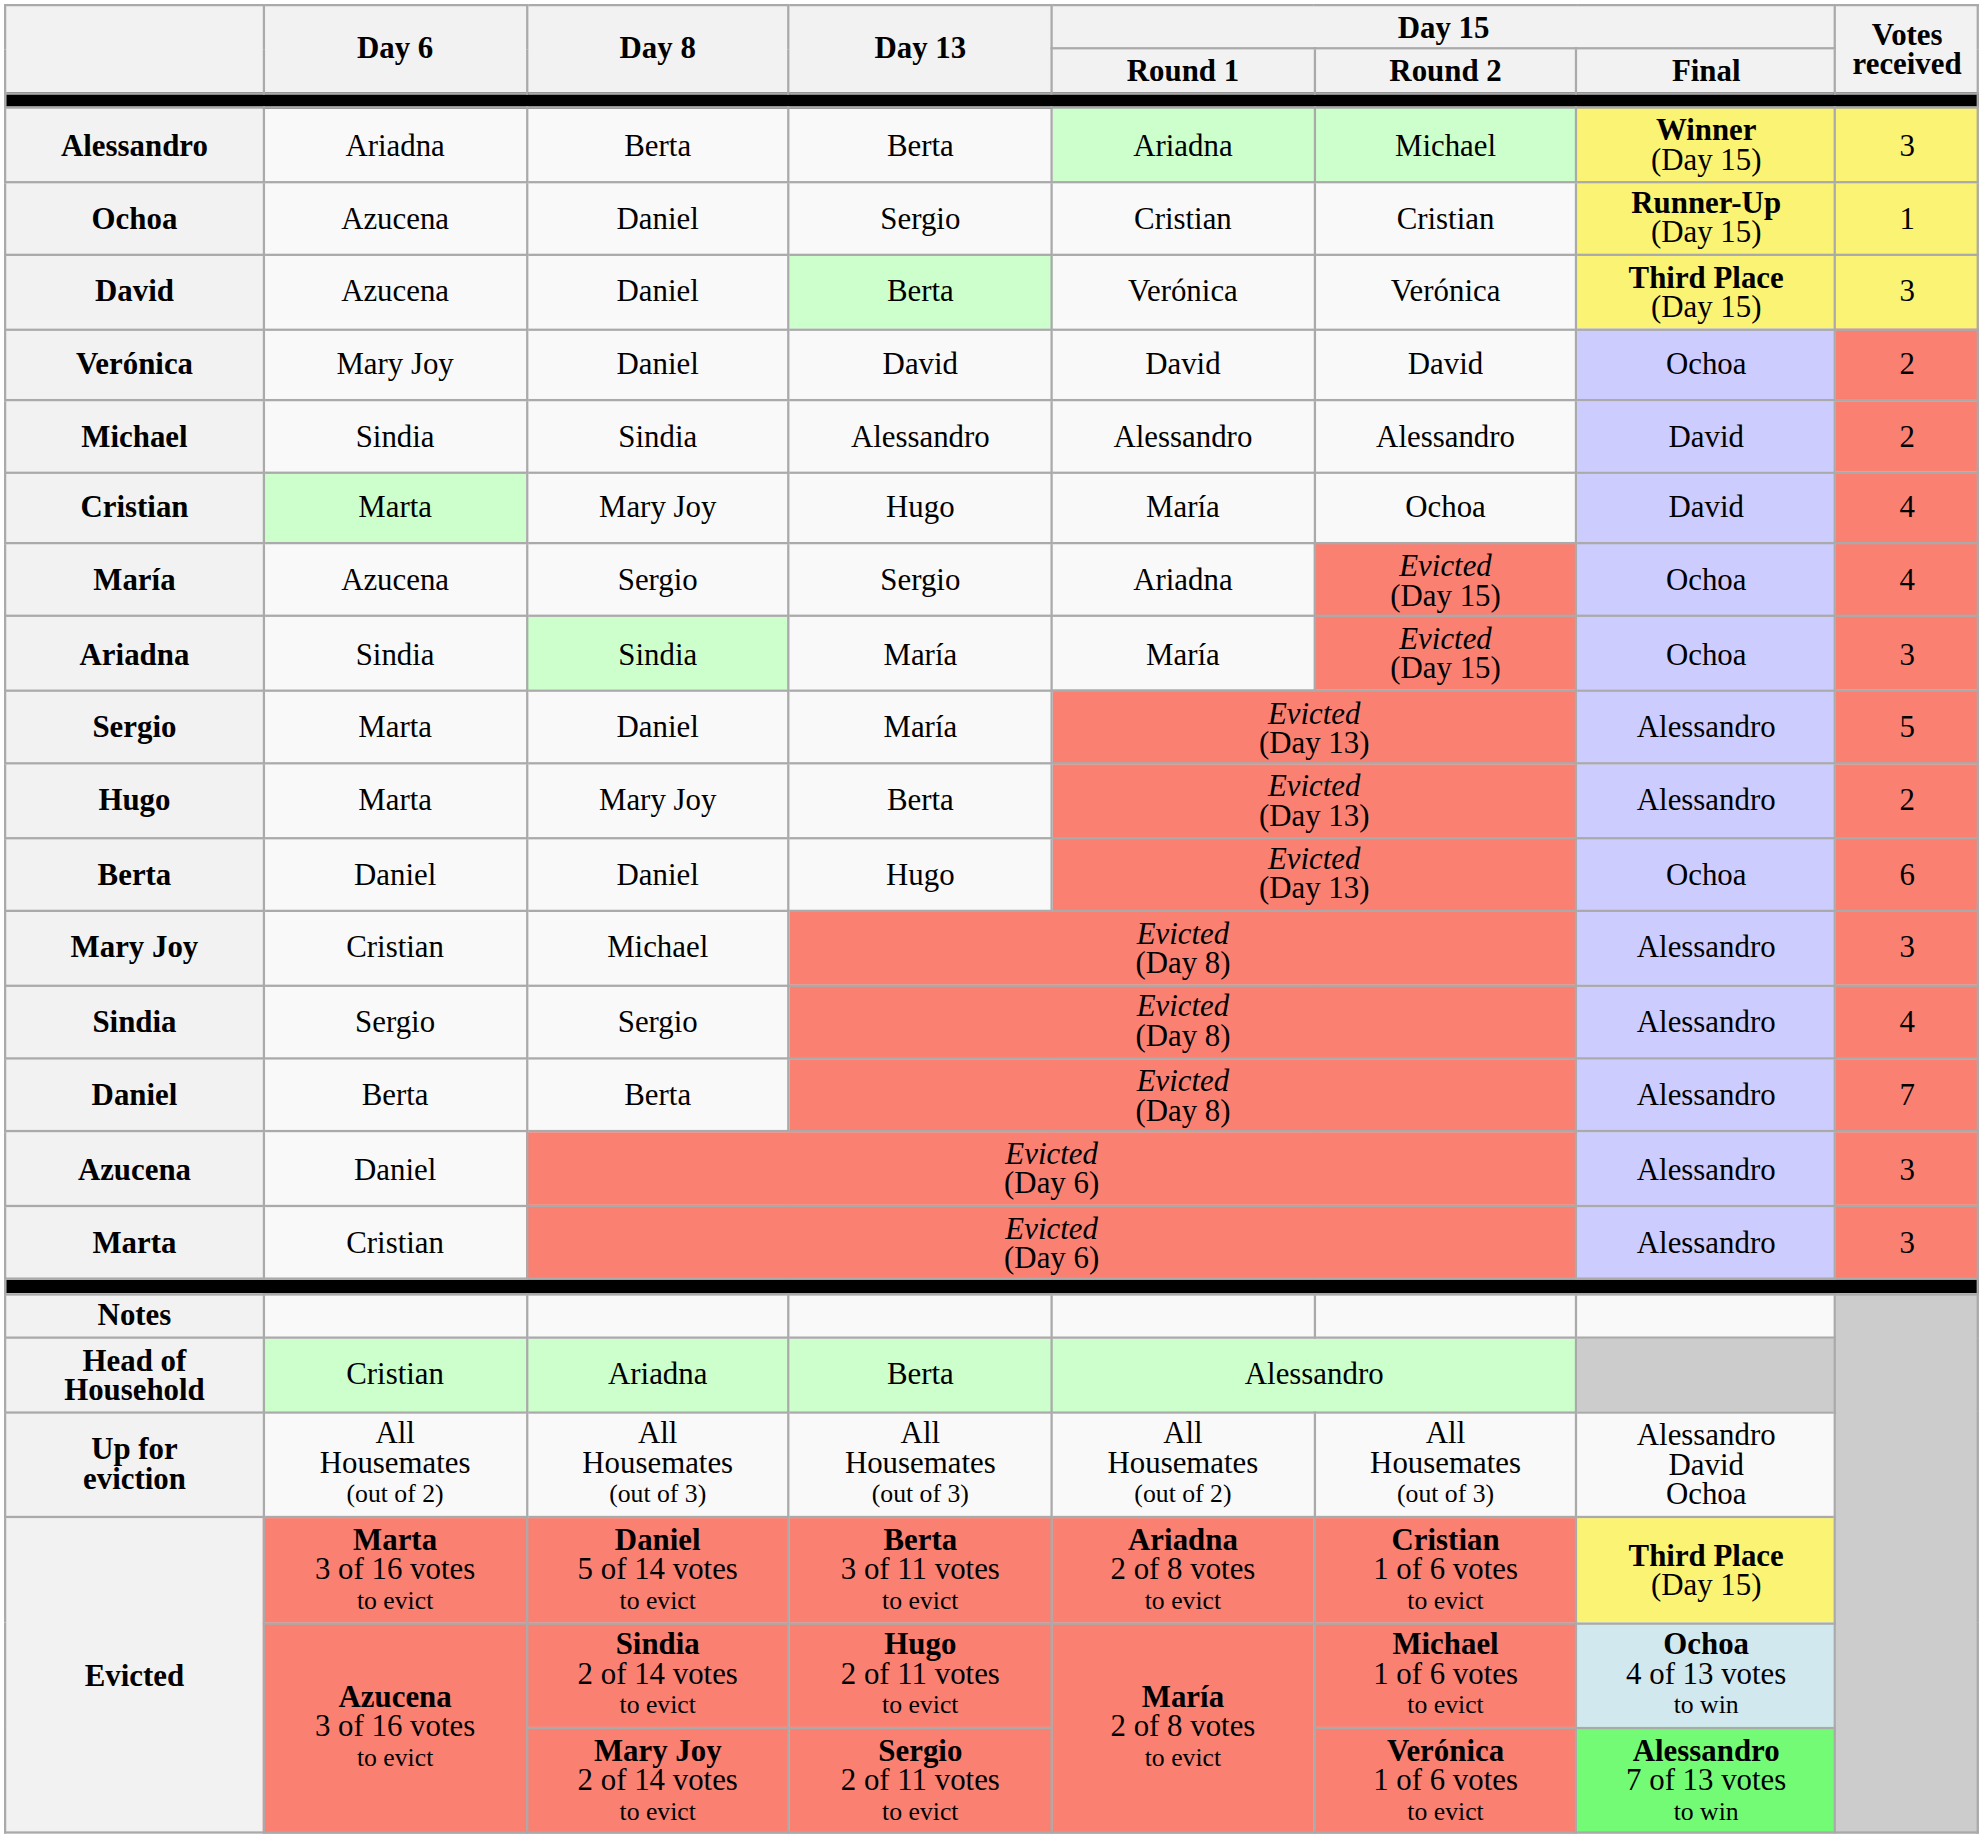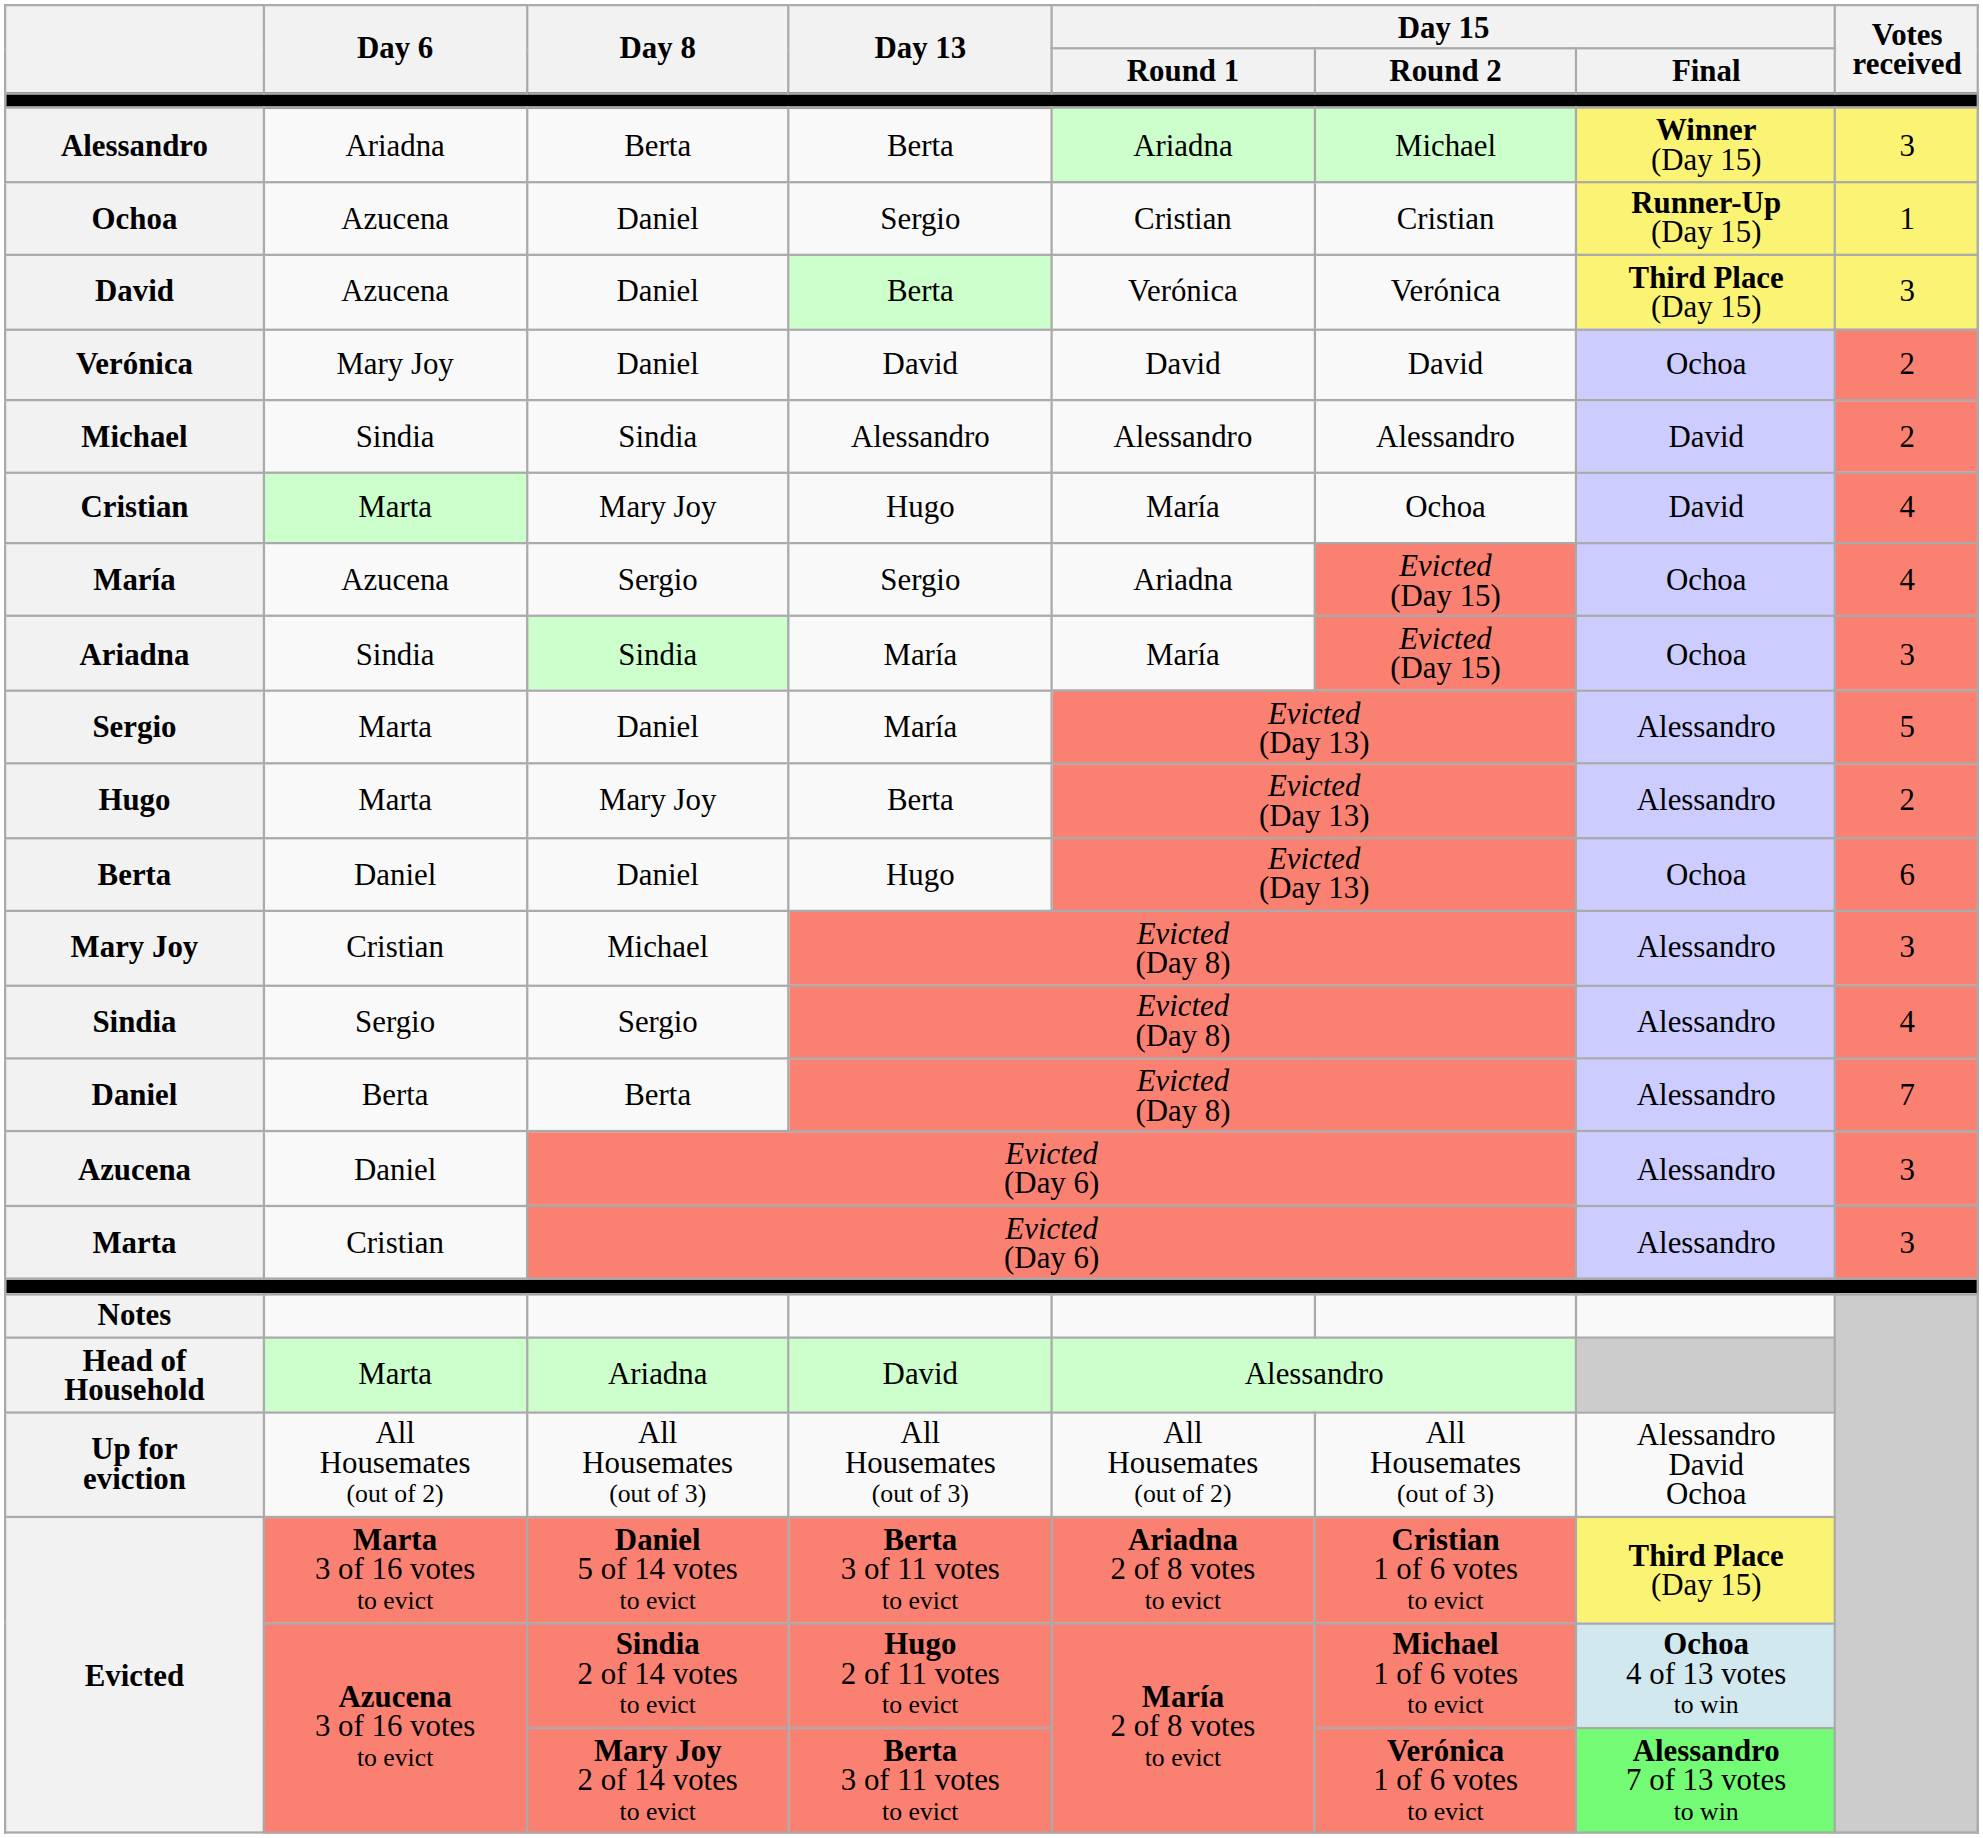 <table class="wikitable" style="text-align:center; font-size:85%; line-height:13px;">
 <tr>
 <th rowspan="2" style="width: 5%;"></th>
 <th rowspan="2" style="width: 5%;">Day 6</th>
 <th rowspan="2" style="width: 5%;">Day 8</th>
 <th rowspan="2" style="width: 5%;">Day 13</th>
 <th colspan="3" style="width: 15%;">Day 15</th>
 <th rowspan="2" style="width: 1%;">Votes<br>received</th>
 </tr>
 <tr>
 <th style="width: 5%;">Round 1</th>
 <th style="width: 5%;">Round 2</th>
 <th style="width: 5%;">Final</th>
 </tr>
 <tr>
 <th colspan="8" style="background:#000000;"></th>
 </tr>
 <tr>
 <th>Alessandro</th>
 <td>Ariadna</td>
 <td>Berta</td>
 <td>Berta</td>
 <td bgcolor="#CCFFCC">Ariadna</td>
 <td bgcolor="#CCFFCC">Michael</td>
 <td style="background:#FBF373;"><strong>Winner</strong><br>(Day 15)</td>
 <td style="background:#FBF373;">3</td>
 </tr>
 <tr>
 <th>Ochoa</th>
 <td>Azucena</td>
 <td>Daniel</td>
 <td>Sergio</td>
 <td>Cristian</td>
 <td>Cristian</td>
 <td style="background:#FBF373;"><strong>Runner-Up</strong><br>(Day 15)</td>
 <td style="background:#FBF373;">1</td>
 </tr>
 <tr>
 <th>David</th>
 <td>Azucena</td>
 <td>Daniel</td>
 <td bgcolor="#CCFFCC">Berta</td>
 <td>Verónica</td>
 <td>Verónica</td>
 <td style="background:#FBF373;"><strong>Third Place</strong><br>(Day 15)</td>
 <td style="background:#FBF373;">3</td>
 </tr>
 <tr style="line-height:25px;"|>
 <th>Verónica</th>
 <td>Mary Joy</td>
 <td>Daniel</td>
 <td>David</td>
 <td>David</td>
 <td>David</td>
 <td bgcolor="#CCF">Ochoa</td>
 <td bgcolor="FA8072">2</td>
 </tr>
 <tr style="line-height:25px;"|>
 <th>Michael</th>
 <td>Sindia</td>
 <td>Sindia</td>
 <td>Alessandro</td>
 <td>Alessandro</td>
 <td>Alessandro</td>
 <td bgcolor="#CCF">David</td>
 <td bgcolor="FA8072">2</td>
 </tr>
 <tr style="line-height:25px;"|>
 <th>Cristian</th>
 <td bgcolor="#CCFFCC">Marta</td>
 <td>Mary Joy</td>
 <td>Hugo</td>
 <td>María</td>
 <td>Ochoa</td>
 <td bgcolor="#CCF">David</td>
 <td bgcolor="FA8072">4</td>
 </tr>
 <tr>
 <th>María</th>
 <td>Azucena</td>
 <td>Sergio</td>
 <td>Sergio</td>
 <td>Ariadna</td>
 <td bgcolor="FA8072"><em>Evicted</em><br>(Day 15)</td>
 <td bgcolor="#CCF">Ochoa</td>
 <td bgcolor="FA8072">4</td>
 </tr>
 <tr>
 <th>Ariadna</th>
 <td>Sindia</td>
 <td bgcolor="#CCFFCC">Sindia</td>
 <td>María</td>
 <td>María</td>
 <td bgcolor="FA8072"><em>Evicted</em><br>(Day 15)</td>
 <td bgcolor="#CCF">Ochoa</td>
 <td bgcolor="FA8072">3</td>
 </tr>
 <tr>
 <th>Sergio</th>
 <td>Marta</td>
 <td>Daniel</td>
 <td>María</td>
 <td colspan="2" bgcolor="FA8072"><em>Evicted</em><br>(Day 13)</td>
 <td bgcolor="#CCF">Alessandro</td>
 <td bgcolor="FA8072">5</td>
 </tr>
 <tr>
 <th>Hugo</th>
 <td>Marta</td>
 <td>Mary Joy</td>
 <td>Berta</td>
 <td colspan="2" bgcolor="FA8072"><em>Evicted</em><br>(Day 13)</td>
 <td bgcolor="#CCF">Alessandro</td>
 <td bgcolor="FA8072">2</td>
 </tr>
 <tr>
 <th>Berta</th>
 <td>Daniel</td>
 <td>Daniel</td>
 <td>Hugo</td>
 <td colspan="2" bgcolor="FA8072"><em>Evicted</em><br>(Day 13)</td>
 <td bgcolor="#CCF">Ochoa</td>
 <td bgcolor="FA8072">6</td>
 </tr>
 <tr>
 <th>Mary Joy</th>
 <td>Cristian</td>
 <td>Michael</td>
 <td colspan="3" bgcolor="FA8072"><em>Evicted</em><br>(Day 8)</td>
 <td bgcolor="#CCF">Alessandro</td>
 <td bgcolor="FA8072">3</td>
 </tr>
 <tr>
 <th>Sindia</th>
 <td>Sergio</td>
 <td>Sergio</td>
 <td colspan="3" bgcolor="FA8072"><em>Evicted</em><br>(Day 8)</td>
 <td bgcolor="#CCF">Alessandro</td>
 <td bgcolor="FA8072">4</td>
 </tr>
 <tr>
 <th>Daniel</th>
 <td>Berta</td>
 <td>Berta</td>
 <td colspan="3" bgcolor="FA8072"><em>Evicted</em><br>(Day 8)</td>
 <td bgcolor="#CCF">Alessandro</td>
 <td bgcolor="FA8072">7</td>
 </tr>
 <tr>
 <th>Azucena</th>
 <td>Daniel</td>
 <td colspan="4" bgcolor="FA8072"><em>Evicted</em><br>(Day 6)</td>
 <td bgcolor="#CCF">Alessandro</td>
 <td bgcolor="FA8072">3</td>
 </tr>
 <tr>
 <th>Marta</th>
 <td>Cristian</td>
 <td colspan="4" bgcolor="FA8072"><em>Evicted</em><br>(Day 6)</td>
 <td bgcolor="#CCF">Alessandro</td>
 <td bgcolor="FA8072">3</td>
 </tr>
 <tr>
 <th colspan="8" style="background:#000000;"></th>
 </tr>
 <tr>
 <th>Notes</th>
 <td><em></em></td>
 <td><em></em></td>
 <td><em></em></td>
 <td><em><br></em></td>
 <td><em></em></td>
 <td><em></em></td>
 <td rowspan="7" style="background:#CCCCCC"></td>
 </tr>
 <tr>
 <th>Head of<br>Household</th>
-<td bgcolor="#CCFFCC">Cristian</td>
+<td bgcolor="#CCFFCC">Marta</td>
 <td bgcolor="#CCFFCC">Ariadna</td>
-<td bgcolor="#CCFFCC">Berta</td>
+<td bgcolor="#CCFFCC">David</td>
 <td colspan="2" bgcolor="#CCFFCC">Alessandro</td>
 <td style="background:#CCCCCC"></td>
 </tr>
 <tr>
 <th>Up for<br>eviction</th>
 <td>All<br>Housemates<br><small>(out of 2)</small></td>
 <td>All<br>Housemates<br><small>(out of 3)</small></td>
 <td>All<br>Housemates<br><small>(out of 3)</small></td>
 <td>All<br>Housemates<br><small>(out of 2)</small></td>
 <td>All<br>Housemates<br><small>(out of 3)</small></td>
 <td>Alessandro<br>David<br>Ochoa</td>
 </tr>
 <tr>
 <th rowspan=4>Evicted</th>
 <td rowspan=2 style="background:#FA8072"><strong>Marta</strong><br>3 of 16 votes<br><small>to evict</small></td>
 <td style="background:#FA8072"><strong>Daniel</strong><br>5 of 14 votes<br><small>to evict</small></td>
 <td style="background:#FA8072"><strong>Berta</strong><br>3 of 11 votes<br><small>to evict</small></td>
 <td rowspan=2 style="background:#FA8072"><strong>Ariadna</strong><br>2 of 8 votes<br><small>to evict</small></td>
 <td style="background:#FA8072"><strong>Cristian</strong><br>1 of 6 votes<br><small>to evict</small></td>
 <td style="background:#FBF373;"><strong>Third Place</strong><br>(Day 15)</td>
 </tr>
 <tr>
 <td rowspan=2 style="background:#FA8072"><strong>Sindia</strong><br>2 of 14 votes<br><small>to evict</small></td>
 <td rowspan=2 style="background:#FA8072"><strong>Hugo</strong><br>2 of 11 votes<br><small>to evict</small></td>
 <td rowspan=2 style="background:#FA8072"><strong>Michael</strong><br>1 of 6 votes<br><small>to evict</small></td>
 <td rowspan=2 style="background:#D1E8EF"><strong>Ochoa</strong><br>4 of 13 votes<br><small>to win</small></td>
 </tr>
 <tr>
 <td rowspan=2 style="background:#FA8072"><strong>Azucena</strong><br>3 of 16 votes<br><small>to evict</small></td>
 <td rowspan=2 style="background:#FA8072"><strong>María</strong><br>2 of 8 votes<br><small>to evict</small></td>
 </tr>
 <tr>
 <td style="background:#FA8072"><strong>Mary Joy</strong><br>2 of 14 votes<br><small>to evict</small></td>
-<td style="background:#FA8072"><strong>Sergio</strong><br>2 of 11 votes<br><small>to evict</small></td>
+<td style="background:#FA8072"><strong>Berta</strong><br>3 of 11 votes<br><small>to evict</small></td>
 <td style="background:#FA8072"><strong>Verónica</strong><br>1 of 6 votes<br><small>to evict</small></td>
 <td style="background:#73FB76"><strong>Alessandro</strong><br>7 of 13 votes<br><small>to win</small></td>
 </tr>
 </table>
